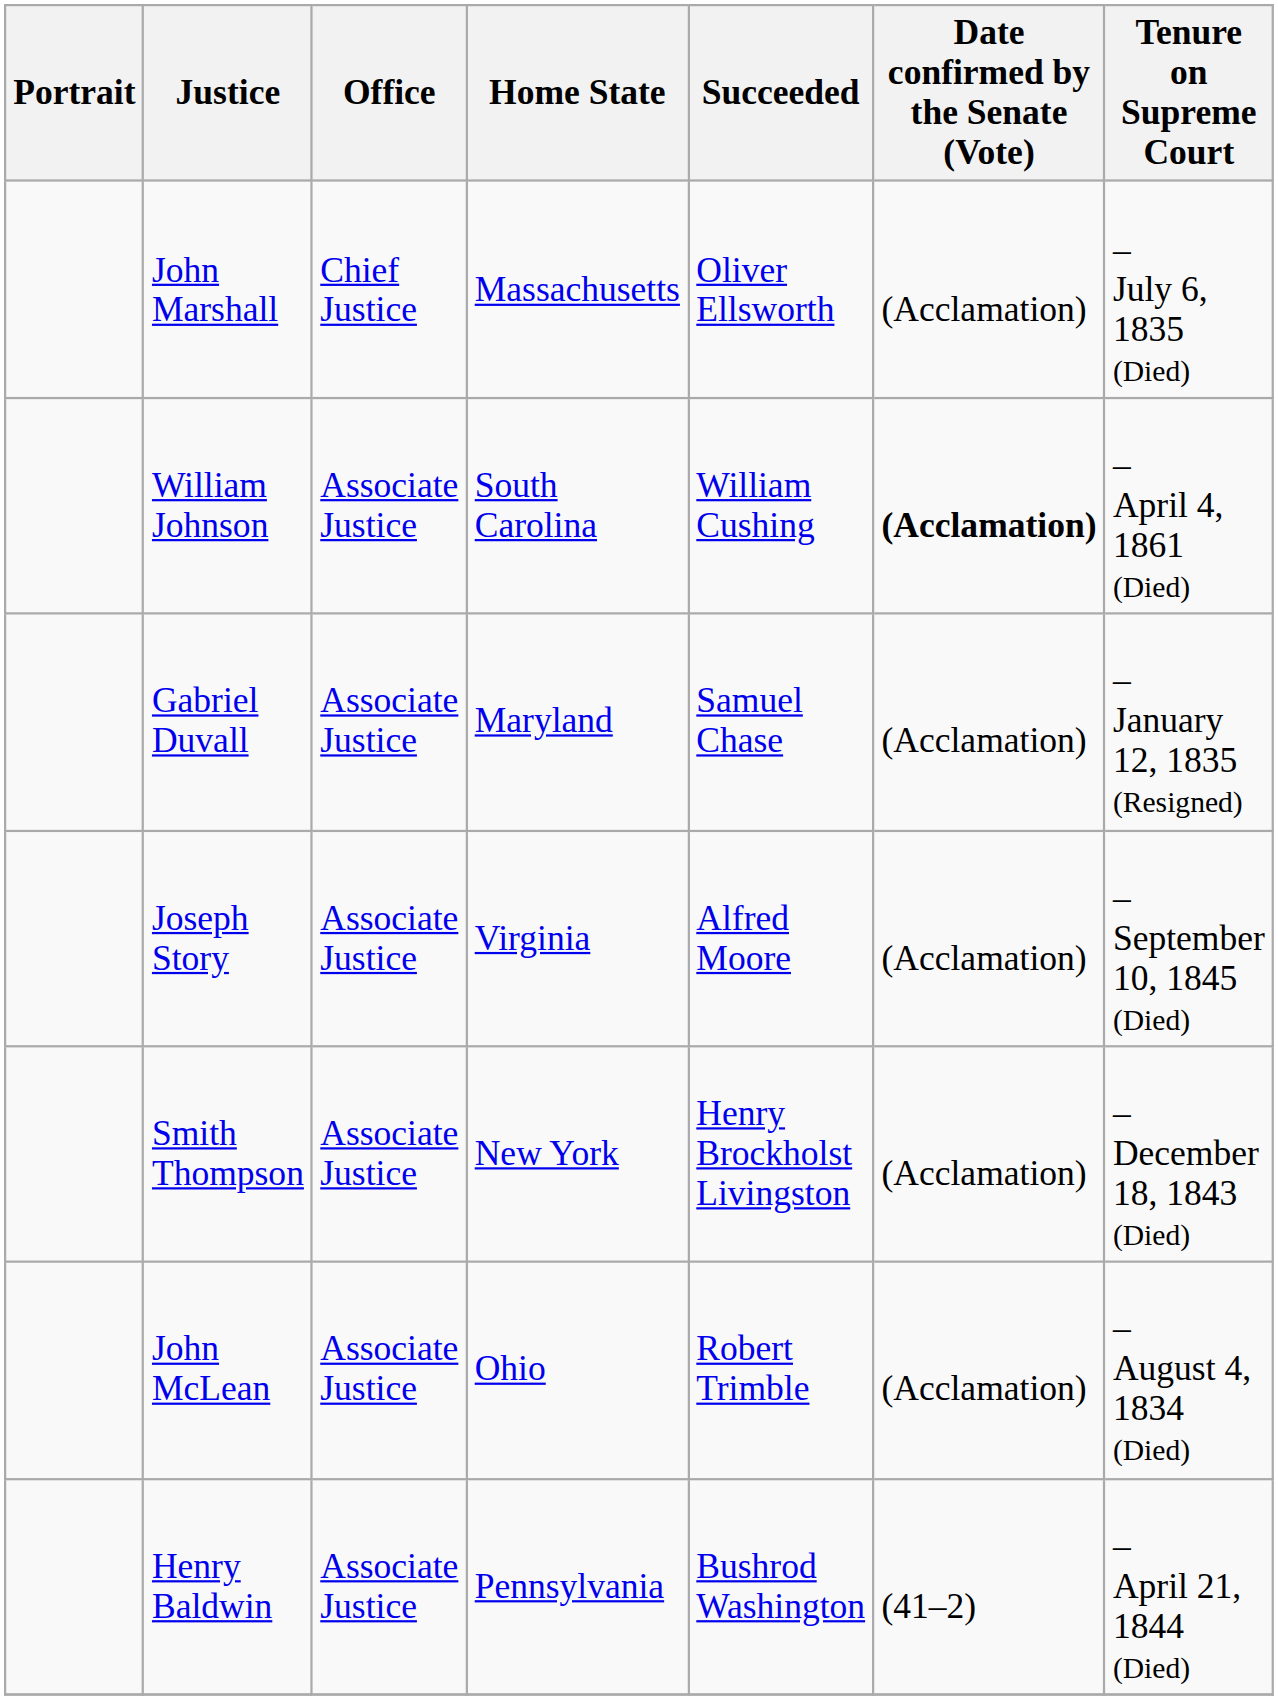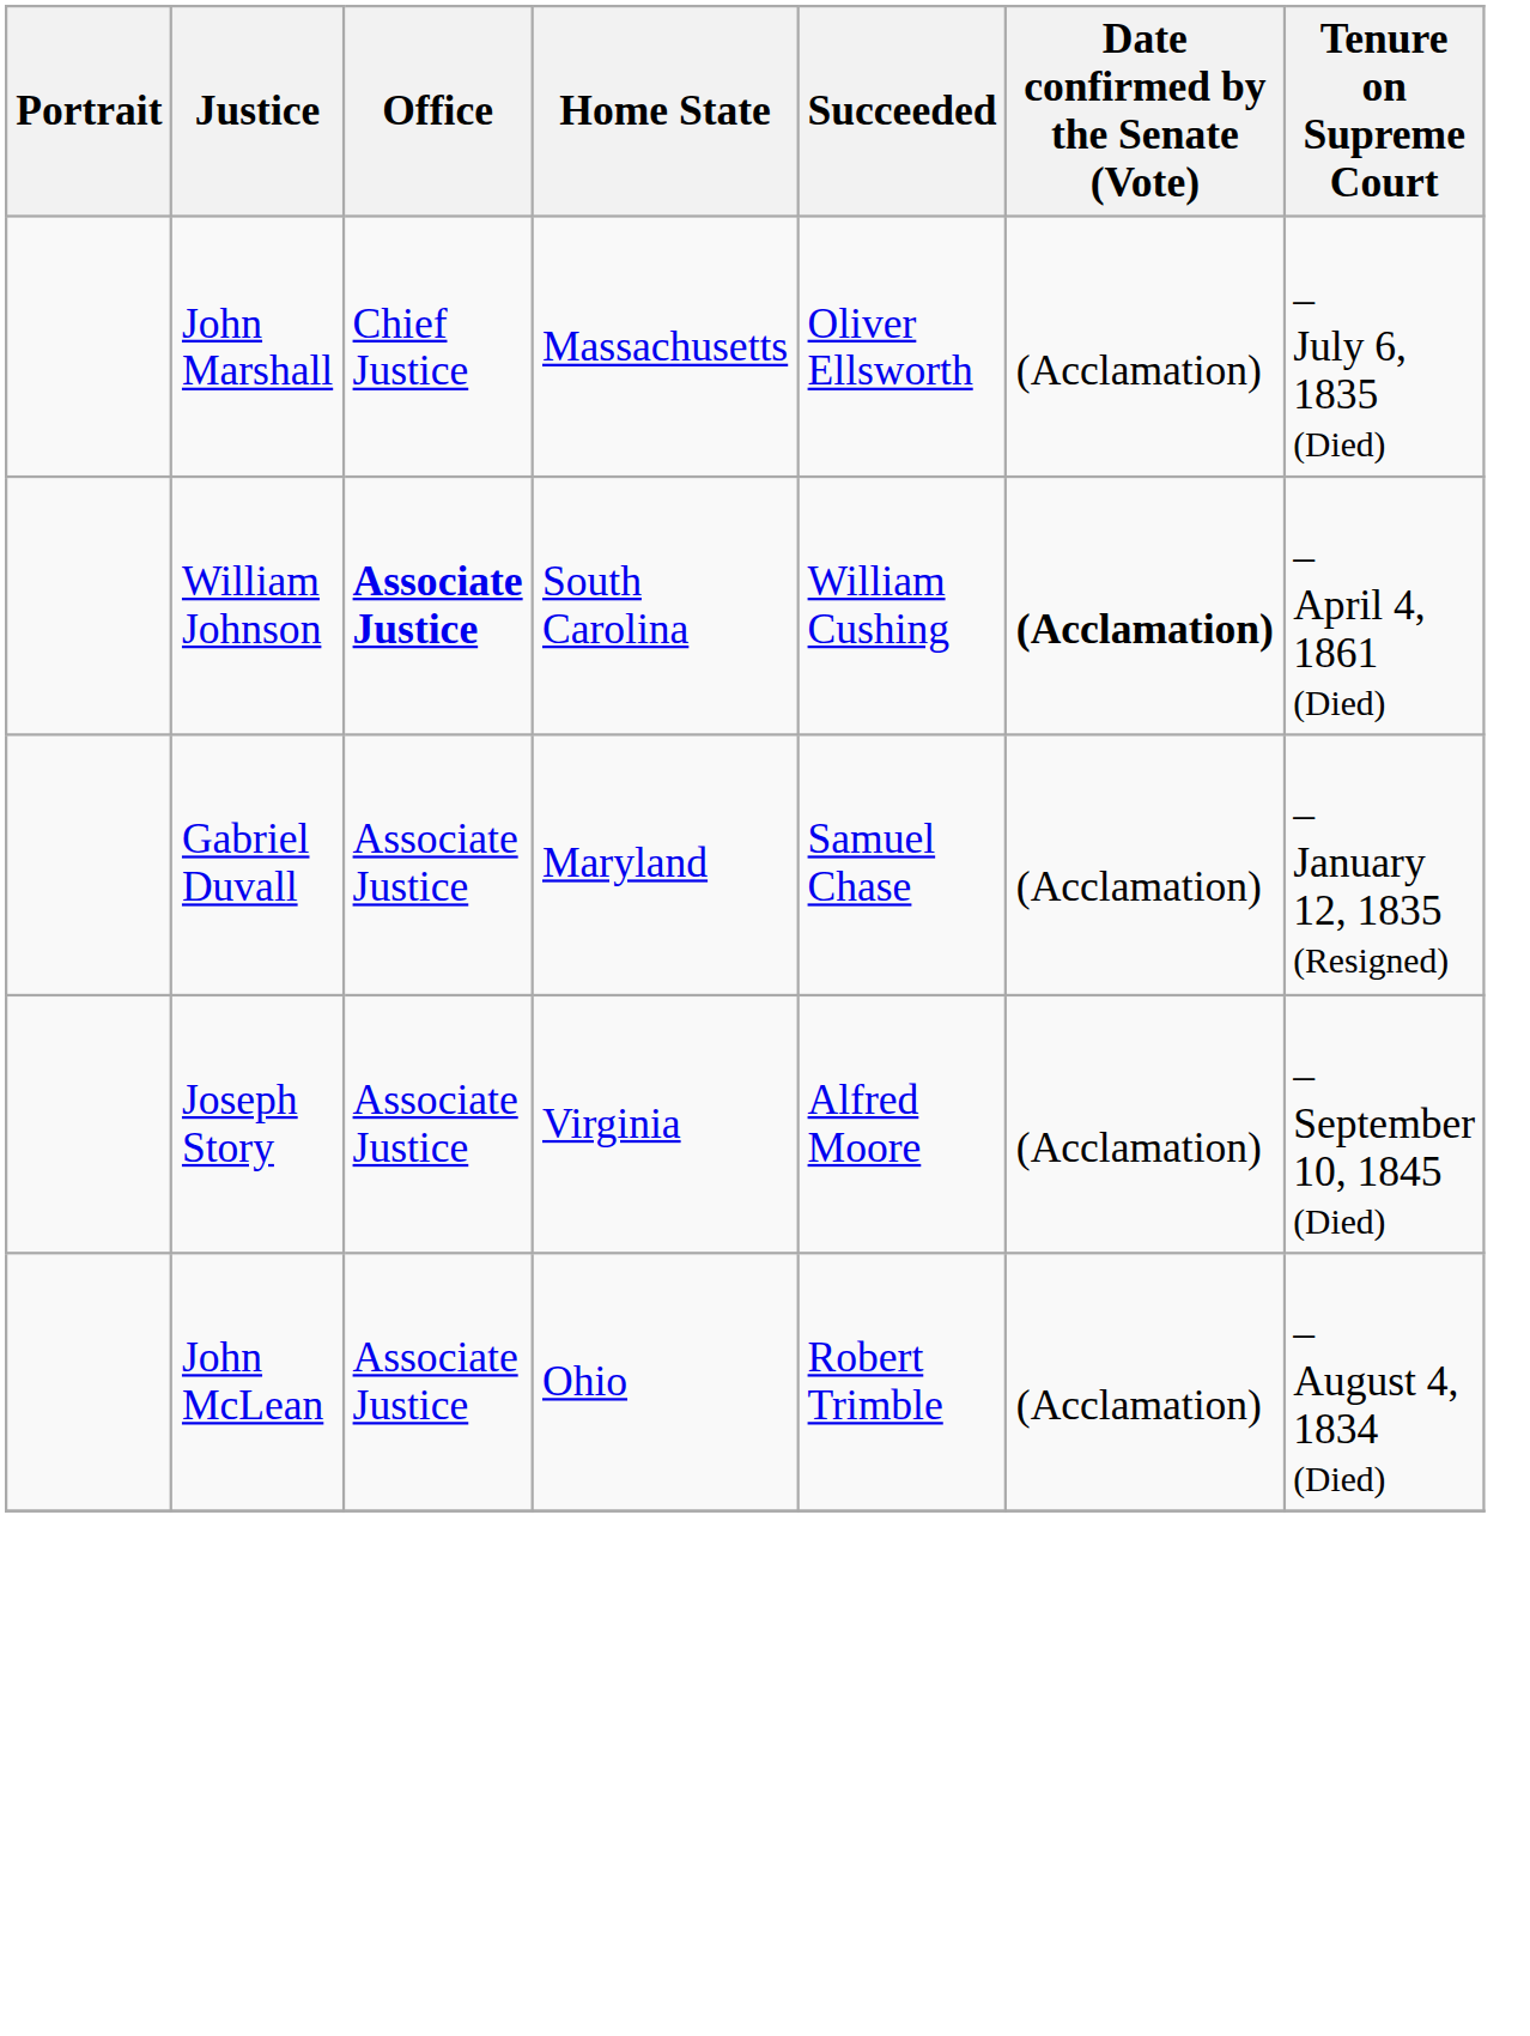 <table class="wikitable sortable">
 <tr>
 <th scope="col" style="width: 10px;">Portrait</th>
 <th scope="col" style="width: 10px;">Justice</th>
 <th scope="col" style="width: 10px;">Office</th>
 <th scope="col" style="width: 10px;">Home State</th>
 <th scope="col" style="width: 10px;">Succeeded</th>
 <th scope="col" style="width: 10px;">Date confirmed by the Senate<br>(Vote)</th>
 <th scope="col" style="width: 10px;">Tenure on Supreme Court</th>
 </tr>
 <tr>
 <td></td>
 <td><a href='#'>John Marshall</a></td>
 <td><a href='#'>Chief Justice</a></td>
 <td><a href='#'>Massachusetts</a></td>
 <td><a href='#'>Oliver Ellsworth</a></td>
 <td><br>(Acclamation)</td>
 <td><br>–<br>July 6, 1835<br><small>(Died)</small></td>
 </tr>
 <tr>
 <td></td>
 <td><a href='#'>William Johnson</a></td>
-<td><a href='#'>Associate Justice</a></td>
+<td><strong><a href='#'>Associate Justice</a></strong></td>
 <td><a href='#'>South Carolina</a></td>
 <td><a href='#'>William Cushing</a></td>
 <td><strong><br>(Acclamation)</strong></td>
 <td><br>–<br>April 4, 1861<br><small>(Died)</small></td>
 </tr>
 <tr>
 <td></td>
 <td><a href='#'>Gabriel Duvall</a><br></td>
 <td><a href='#'>Associate Justice</a></td>
 <td><a href='#'>Maryland</a></td>
 <td><a href='#'>Samuel Chase</a></td>
 <td><br>(Acclamation)</td>
 <td><br>–<br>January 12, 1835<br><small>(Resigned)</small></td>
 </tr>
 <tr>
 <td></td>
 <td><a href='#'>Joseph Story</a><br></td>
 <td><a href='#'>Associate Justice</a></td>
 <td><a href='#'>Virginia</a></td>
 <td><a href='#'>Alfred Moore</a></td>
 <td><br>(Acclamation)</td>
 <td><br>–<br>September 10, 1845<br><small>(Died)</small></td>
 </tr>
 <tr>
 <td></td>
-<td><a href='#'>Smith Thompson</a></td>
-<td><a href='#'>Associate Justice</a></td>
-<td><a href='#'>New York</a></td>
-<td><a href='#'>Henry Brockholst Livingston</a></td>
-<td><br>(Acclamation)</td>
-<td><br>–<br>December 18, 1843<br><small>(Died)</small></td>
-</tr>
-<tr>
-<td></td>
 <td><a href='#'>John McLean</a></td>
 <td><a href='#'>Associate Justice</a></td>
 <td><a href='#'>Ohio</a></td>
 <td><a href='#'>Robert Trimble</a></td>
 <td><br>(Acclamation)</td>
 <td><br>–<br>August 4, 1834<br><small>(Died)</small></td>
 </tr>
 <tr>
-<td></td>
-<td><a href='#'>Henry Baldwin</a></td>
-<td><a href='#'>Associate Justice</a></td>
-<td><a href='#'>Pennsylvania</a></td>
-<td><a href='#'>Bushrod Washington</a></td>
-<td><br>(41–2)</td>
-<td><br>–<br>April 21, 1844<br><small>(Died)</small></td>
-</tr>
-<tr>
 </tr>
 </table>
